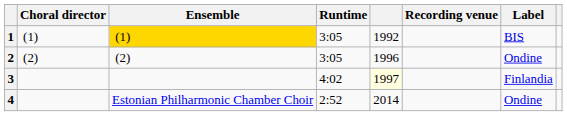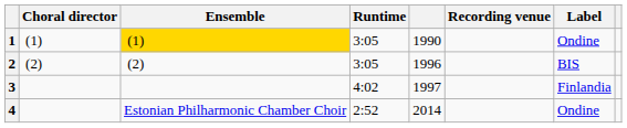 <table class="wikitable" style="margin-right:0; font-size:95%">
 <tr>
 <th scope="col"></th>
 <th scope=col>Choral director</th>
 <th scope=col>Ensemble</th>
 <th scope=col>Runtime</th>
 <th scope=col></th>
 <th scope=col>Recording venue</th>
 <th scope=col>Label</th>
 <th scope=col class="unsortable"></th>
 </tr>
 <tr>
 <th scope="row">1</th>
 <td> (1)</td>
 <td style="background: gold;"> (1)</td>
 <td>3:05</td>
-<td>1992</td>
+<td>1990</td>
 <td></td>
-<td><a href='#'>BIS</a></td>
+<td><a href='#'>Ondine</a></td>
 <td></td>
 </tr>
 <tr>
 <th scope="row">2</th>
 <td> (2)</td>
 <td> (2)</td>
 <td>3:05</td>
 <td>1996</td>
 <td></td>
-<td><a href='#'>Ondine</a></td>
+<td><a href='#'>BIS</a></td>
 <td></td>
 </tr>
 <tr>
 <th scope="row">3</th>
 <td></td>
 <td></td>
 <td>4:02</td>
-<td style="background: lightyellow;">1997</td>
+<td>1997</td>
 <td></td>
 <td><a href='#'>Finlandia</a></td>
 <td></td>
 </tr>
 <tr>
 <th scope="row">4</th>
 <td></td>
 <td><a href='#'>Estonian Philharmonic Chamber Choir</a></td>
 <td>2:52</td>
 <td>2014</td>
 <td></td>
 <td><a href='#'>Ondine</a></td>
 <td></td>
 </tr>
 </table>
